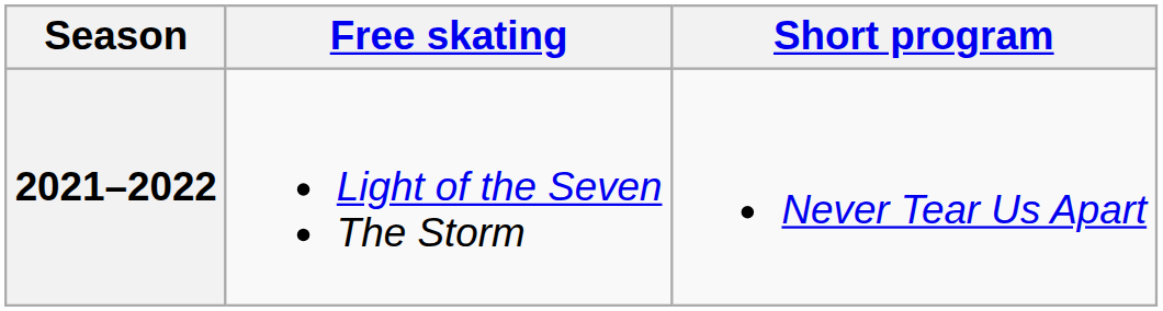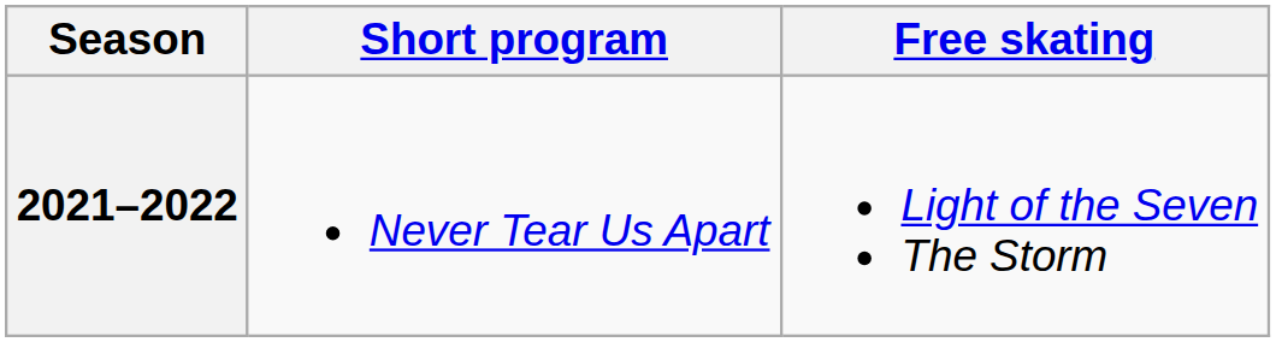 <table class="wikitable">
 <tr>
 <th>Season</th>
+<th><a href='#'>Short program</a></th>
 <th><a href='#'>Free skating</a></th>
-<th><a href='#'>Short program</a></th>
 </tr>
 <tr>
 <th>2021–2022</th>
+<td><br><ul><li><em><a href='#'>Never Tear Us Apart</a></em> <br> </li></ul></td>
 <td><br><ul><li><em><a href='#'>Light of the Seven</a></em><br> </li><li><em>The Storm</em><br> </li></ul></td>
-<td><br><ul><li><em><a href='#'>Never Tear Us Apart</a></em> <br> </li></ul></td>
 </tr>
 </table>
